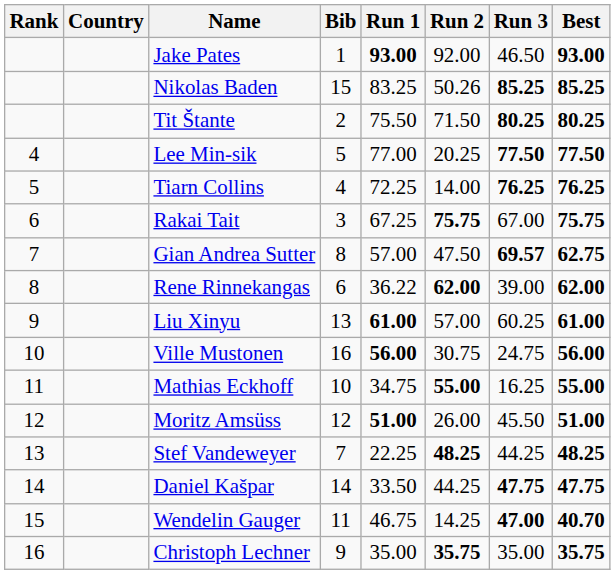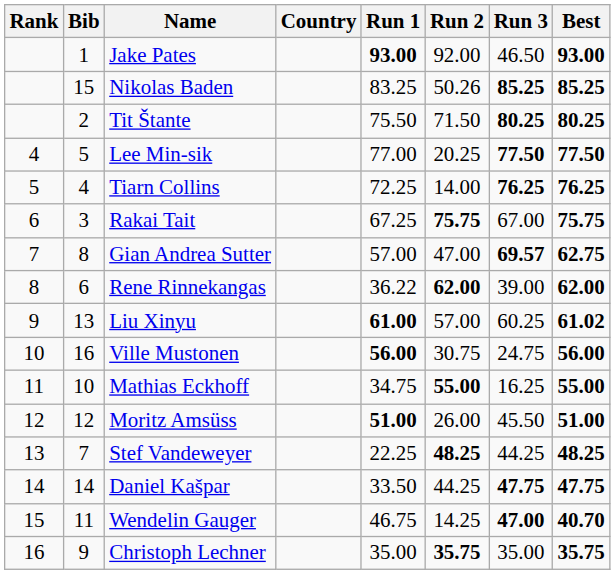 <table class="wikitable sortable" style="text-align:center">
 <tr>
 <th>Rank</th>
+<th>Bib</th>
+<th>Name</th>
 <th>Country</th>
-<th>Name</th>
-<th>Bib</th>
 <th>Run 1</th>
 <th>Run 2</th>
 <th>Run 3</th>
 <th>Best</th>
 </tr>
 <tr>
 <td></td>
+<td>1</td>
+<td align=left><a href='#'>Jake Pates</a></td>
 <td align=left></td>
-<td align=left><a href='#'>Jake Pates</a></td>
-<td>1</td>
 <td><strong>93.00</strong></td>
 <td>92.00</td>
 <td>46.50</td>
 <td><strong>93.00</strong></td>
 </tr>
 <tr>
 <td></td>
+<td>15</td>
+<td align=left><a href='#'>Nikolas Baden</a></td>
 <td align=left></td>
-<td align=left><a href='#'>Nikolas Baden</a></td>
-<td>15</td>
 <td>83.25</td>
 <td>50.26</td>
 <td><strong>85.25</strong></td>
 <td><strong>85.25</strong></td>
 </tr>
 <tr>
 <td></td>
+<td>2</td>
+<td align=left><a href='#'>Tit Štante</a></td>
 <td align=left></td>
-<td align=left><a href='#'>Tit Štante</a></td>
-<td>2</td>
 <td>75.50</td>
 <td>71.50</td>
 <td><strong>80.25</strong></td>
 <td><strong>80.25</strong></td>
 </tr>
 <tr>
 <td>4</td>
+<td>5</td>
+<td align=left><a href='#'>Lee Min-sik</a></td>
 <td align=left></td>
-<td align=left><a href='#'>Lee Min-sik</a></td>
-<td>5</td>
 <td>77.00</td>
 <td>20.25</td>
 <td><strong>77.50</strong></td>
 <td><strong>77.50</strong></td>
 </tr>
 <tr>
 <td>5</td>
+<td>4</td>
+<td align=left><a href='#'>Tiarn Collins</a></td>
 <td align=left></td>
-<td align=left><a href='#'>Tiarn Collins</a></td>
-<td>4</td>
 <td>72.25</td>
 <td>14.00</td>
 <td><strong>76.25</strong></td>
 <td><strong>76.25</strong></td>
 </tr>
 <tr>
 <td>6</td>
+<td>3</td>
+<td align=left><a href='#'>Rakai Tait</a></td>
 <td align=left></td>
-<td align=left><a href='#'>Rakai Tait</a></td>
-<td>3</td>
 <td>67.25</td>
 <td><strong>75.75</strong></td>
 <td>67.00</td>
 <td><strong>75.75</strong></td>
 </tr>
 <tr>
 <td>7</td>
+<td>8</td>
+<td align=left><a href='#'>Gian Andrea Sutter</a></td>
 <td align=left></td>
-<td align=left><a href='#'>Gian Andrea Sutter</a></td>
-<td>8</td>
 <td>57.00</td>
-<td>47.50</td>
+<td>47.00</td>
 <td><strong>69.57</strong></td>
 <td><strong>62.75</strong></td>
 </tr>
 <tr>
 <td>8</td>
+<td>6</td>
+<td align=left><a href='#'>Rene Rinnekangas</a></td>
 <td align=left></td>
-<td align=left><a href='#'>Rene Rinnekangas</a></td>
-<td>6</td>
 <td>36.22</td>
 <td><strong>62.00</strong></td>
 <td>39.00</td>
 <td><strong>62.00</strong></td>
 </tr>
 <tr>
 <td>9</td>
+<td>13</td>
+<td align=left><a href='#'>Liu Xinyu</a></td>
 <td align=left></td>
-<td align=left><a href='#'>Liu Xinyu</a></td>
-<td>13</td>
 <td><strong>61.00</strong></td>
 <td>57.00</td>
 <td>60.25</td>
-<td><strong>61.00</strong></td>
+<td><strong>61.02</strong></td>
 </tr>
 <tr>
 <td>10</td>
+<td>16</td>
+<td align=left><a href='#'>Ville Mustonen</a></td>
 <td align=left></td>
-<td align=left><a href='#'>Ville Mustonen</a></td>
-<td>16</td>
 <td><strong>56.00</strong></td>
 <td>30.75</td>
 <td>24.75</td>
 <td><strong>56.00</strong></td>
 </tr>
 <tr>
 <td>11</td>
+<td>10</td>
+<td align=left><a href='#'>Mathias Eckhoff</a></td>
 <td align=left></td>
-<td align=left><a href='#'>Mathias Eckhoff</a></td>
-<td>10</td>
 <td>34.75</td>
 <td><strong>55.00</strong></td>
 <td>16.25</td>
 <td><strong>55.00</strong></td>
 </tr>
 <tr>
 <td>12</td>
+<td>12</td>
+<td align=left><a href='#'>Moritz Amsüss</a></td>
 <td align=left></td>
-<td align=left><a href='#'>Moritz Amsüss</a></td>
-<td>12</td>
 <td><strong>51.00</strong></td>
 <td>26.00</td>
 <td>45.50</td>
 <td><strong>51.00</strong></td>
 </tr>
 <tr>
 <td>13</td>
+<td>7</td>
+<td align=left><a href='#'>Stef Vandeweyer</a></td>
 <td align=left></td>
-<td align=left><a href='#'>Stef Vandeweyer</a></td>
-<td>7</td>
 <td>22.25</td>
 <td><strong>48.25</strong></td>
 <td>44.25</td>
 <td><strong>48.25</strong></td>
 </tr>
 <tr>
 <td>14</td>
+<td>14</td>
+<td align=left><a href='#'>Daniel Kašpar</a></td>
 <td align=left></td>
-<td align=left><a href='#'>Daniel Kašpar</a></td>
-<td>14</td>
 <td>33.50</td>
 <td>44.25</td>
 <td><strong>47.75</strong></td>
 <td><strong>47.75</strong></td>
 </tr>
 <tr>
 <td>15</td>
+<td>11</td>
+<td align=left><a href='#'>Wendelin Gauger</a></td>
 <td align=left></td>
-<td align=left><a href='#'>Wendelin Gauger</a></td>
-<td>11</td>
 <td>46.75</td>
 <td>14.25</td>
 <td><strong>47.00</strong></td>
 <td><strong>40.70</strong></td>
 </tr>
 <tr>
 <td>16</td>
+<td>9</td>
+<td align=left><a href='#'>Christoph Lechner</a></td>
 <td align=left></td>
-<td align=left><a href='#'>Christoph Lechner</a></td>
-<td>9</td>
 <td>35.00</td>
 <td><strong>35.75</strong></td>
 <td>35.00</td>
 <td><strong>35.75</strong></td>
 </tr>
 </table>
